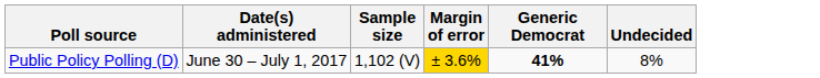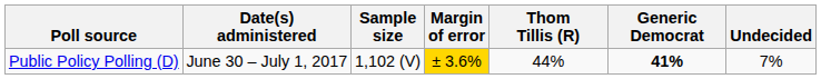 <table class="wikitable" style="font-size:90%;text-align:center;">
 <tr valign=bottom>
 <th>Poll source</th>
 <th>Date(s)<br>administered</th>
 <th>Sample<br>size</th>
 <th>Margin<br>of error</th>
+<th style="width:100px;">Thom<br>Tillis (R)</th>
 <th style="width:100px;">Generic<br>Democrat</th>
 <th>Undecided</th>
 </tr>
 <tr>
 <td style="text-align:left;"><a href='#'>Public Policy Polling (D)</a></td>
 <td>June 30 – July 1, 2017</td>
 <td>1,102 (V)</td>
 <td style="background: gold;">± 3.6%</td>
+<td>44%</td>
 <td><strong>41%</strong></td>
-<td>8%</td>
+<td>7%</td>
 </tr>
 </table>
